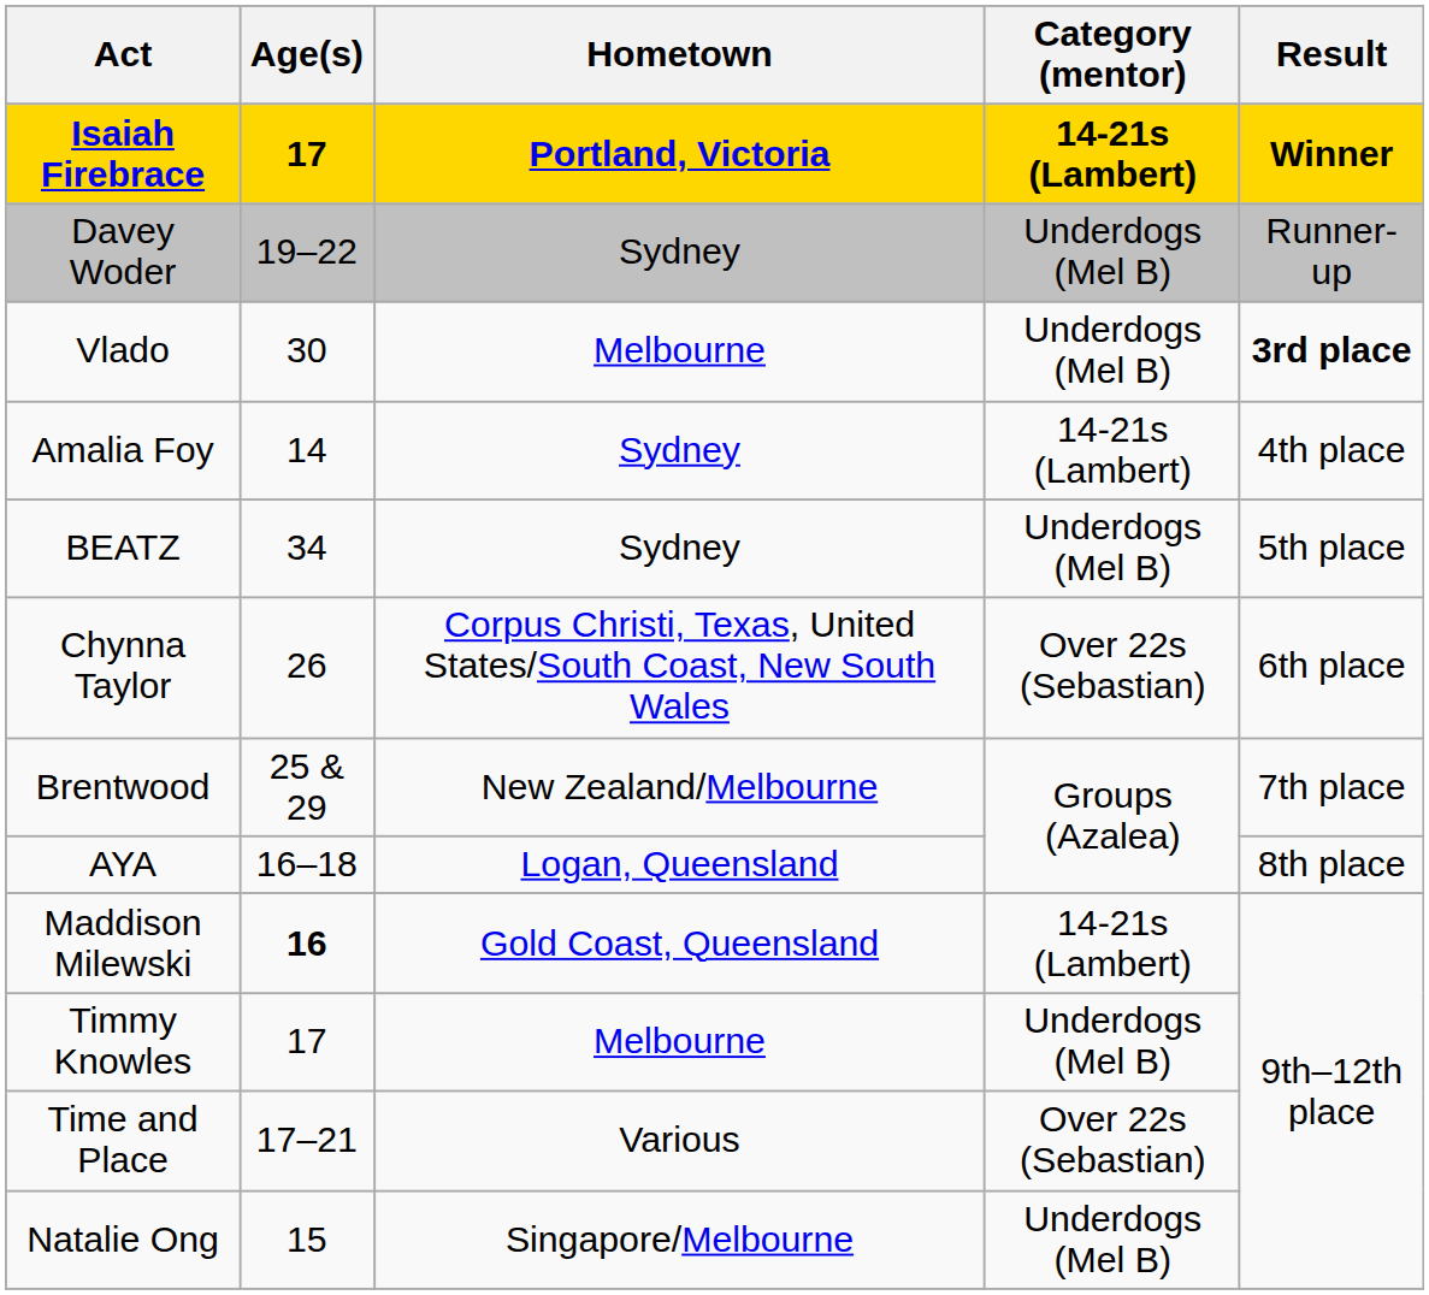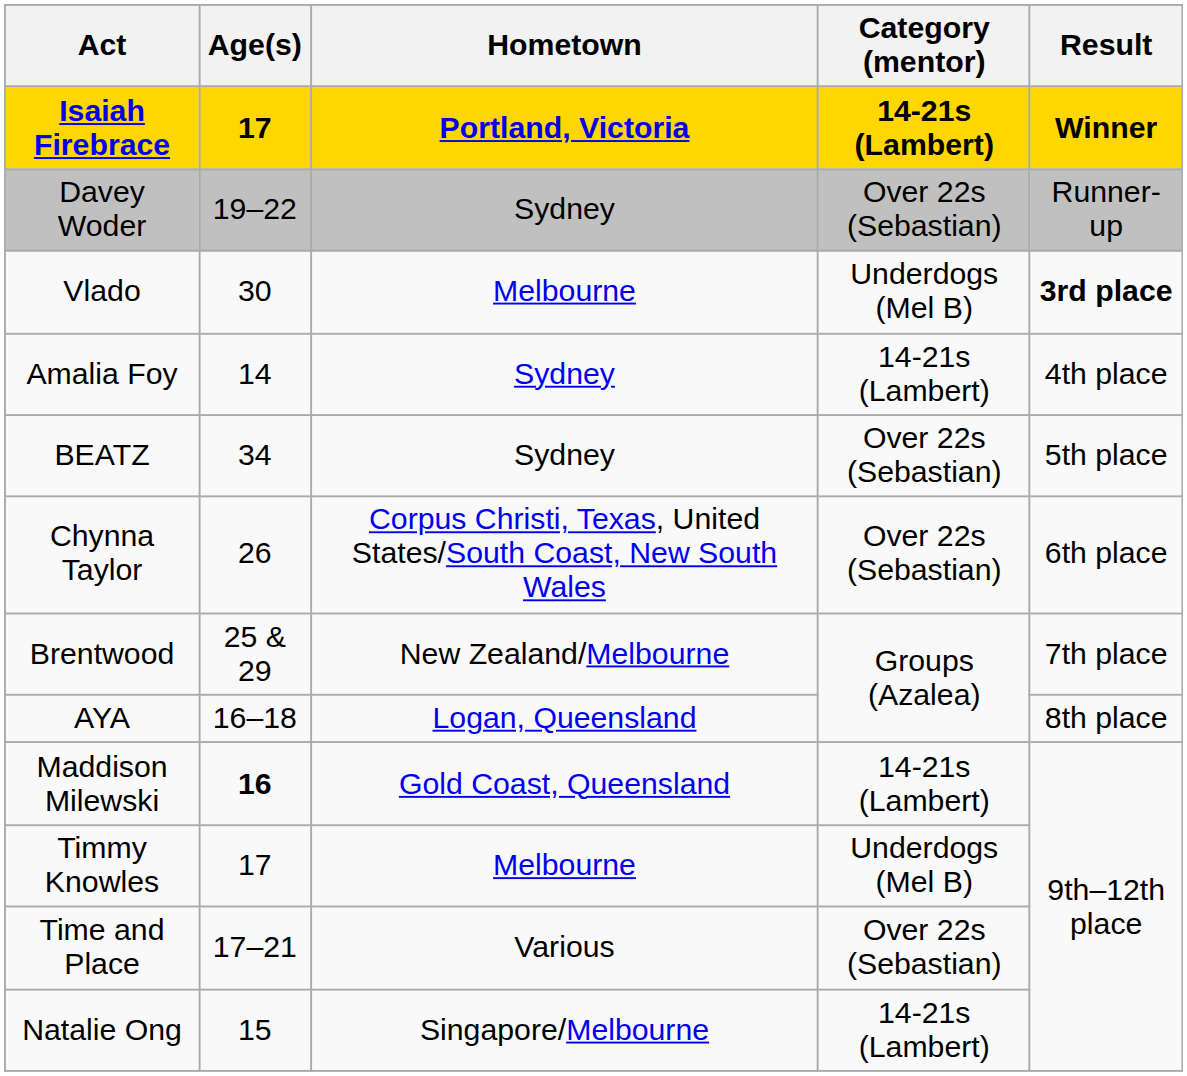 <table class="wikitable sortable" style="width:100%; text-align:center;">
 <tr>
 <th>Act</th>
 <th>Age(s)</th>
 <th>Hometown</th>
 <th>Category (mentor)</th>
 <th>Result</th>
 </tr>
 <tr bgcolor=gold>
 <td><strong><a href='#'>Isaiah Firebrace</a></strong></td>
 <td><strong>17</strong></td>
 <td><strong><a href='#'>Portland, Victoria</a></strong></td>
 <td><strong>14-21s (Lambert)</strong></td>
 <td><strong>Winner</strong></td>
 </tr>
 <tr bgcolor=silver>
 <td>Davey Woder</td>
 <td>19–22</td>
 <td>Sydney</td>
-<td>Underdogs (Mel B)</td>
+<td>Over 22s (Sebastian)</td>
 <td>Runner-up</td>
 </tr>
 <tr>
 <td>Vlado</td>
 <td>30</td>
 <td><a href='#'>Melbourne</a></td>
 <td>Underdogs (Mel B)</td>
 <td><strong>3rd place</strong></td>
 </tr>
 <tr>
 <td>Amalia Foy</td>
 <td>14</td>
 <td><a href='#'>Sydney</a></td>
 <td>14-21s (Lambert)</td>
 <td>4th place</td>
 </tr>
 <tr>
 <td>BEATZ</td>
 <td>34</td>
 <td>Sydney</td>
-<td>Underdogs (Mel B)</td>
+<td>Over 22s (Sebastian)</td>
 <td>5th place</td>
 </tr>
 <tr>
 <td>Chynna Taylor</td>
 <td>26</td>
 <td><a href='#'>Corpus Christi, Texas</a>, United States/<a href='#'>South Coast, New South Wales</a></td>
 <td>Over 22s (Sebastian)</td>
 <td>6th place</td>
 </tr>
 <tr>
 <td>Brentwood</td>
 <td>25 & 29</td>
 <td>New Zealand/<a href='#'>Melbourne</a></td>
 <td rowspan=2>Groups (Azalea)</td>
 <td>7th place</td>
 </tr>
 <tr>
 <td>AYA</td>
 <td>16–18</td>
 <td><a href='#'>Logan, Queensland</a></td>
 <td>8th place</td>
 </tr>
 <tr>
 <td>Maddison Milewski</td>
 <td><strong>16</strong></td>
 <td><a href='#'>Gold Coast, Queensland</a></td>
 <td>14-21s (Lambert)</td>
 <td rowspan="4">9th–12th place</td>
 </tr>
 <tr>
 <td>Timmy Knowles</td>
 <td>17</td>
 <td><a href='#'>Melbourne</a></td>
 <td>Underdogs (Mel B)</td>
 </tr>
 <tr>
 <td>Time and Place</td>
 <td>17–21</td>
 <td>Various</td>
 <td>Over 22s (Sebastian)</td>
 </tr>
 <tr>
 <td>Natalie Ong</td>
 <td>15</td>
 <td>Singapore/<a href='#'>Melbourne</a></td>
-<td>Underdogs (Mel B)</td>
+<td>14-21s (Lambert)</td>
 </tr>
 </table>
